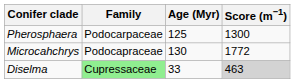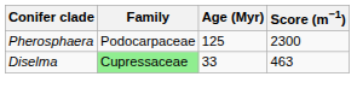 <table class="wikitable">
 <tr>
 <th>Conifer clade</th>
 <th>Family</th>
 <th>Age (Myr)</th>
 <th>Score (m<sup>−1</sup>)</th>
 </tr>
 <tr>
 <td><em>Pherosphaera</em></td>
 <td>Podocarpaceae</td>
 <td>125</td>
-<td>1300</td>
-</tr>
-<tr>
-<td><em>Microcahchrys</em></td>
-<td>Podocapraceae</td>
-<td>130</td>
-<td>1772</td>
+<td>2300</td>
 </tr>
 <tr>
 <td><em>Diselma</em></td>
 <td style="background: lightgreen;">Cupressaceae</td>
 <td>33</td>
-<td style="background: lightgrey;">463</td>
+<td>463</td>
 </tr>
 </table>
